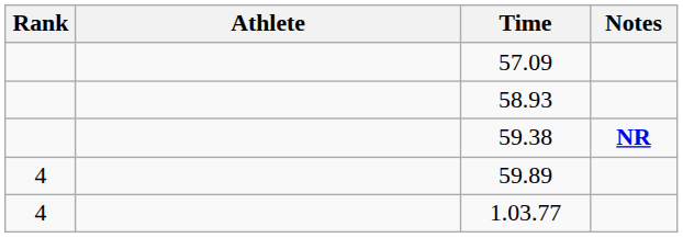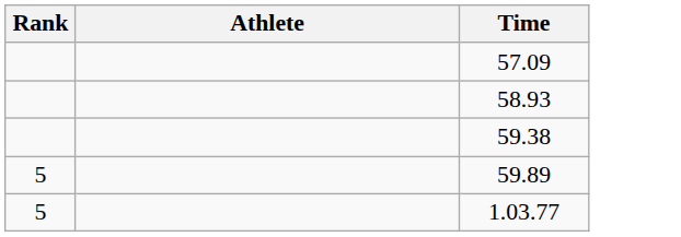 <table class="wikitable sortable" style="text-align:center">
 <tr>
 <th width=40>Rank</th>
 <th width=250>Athlete</th>
 <th width=80>Time</th>
-<th width=50>Notes</th>
 </tr>
 <tr>
 <td></td>
 <td align=left></td>
 <td>57.09</td>
-<td></td>
 </tr>
 <tr>
 <td></td>
 <td align=left></td>
 <td>58.93</td>
-<td></td>
 </tr>
 <tr>
 <td></td>
 <td align=left></td>
 <td>59.38</td>
-<td><strong><a href='#'>NR</a></strong></td>
 </tr>
 <tr>
-<td>4</td>
+<td>5</td>
 <td align=left></td>
 <td>59.89</td>
-<td></td>
 </tr>
 <tr>
-<td>4</td>
+<td>5</td>
 <td align=left></td>
 <td>1.03.77</td>
-<td></td>
 </tr>
 </table>
